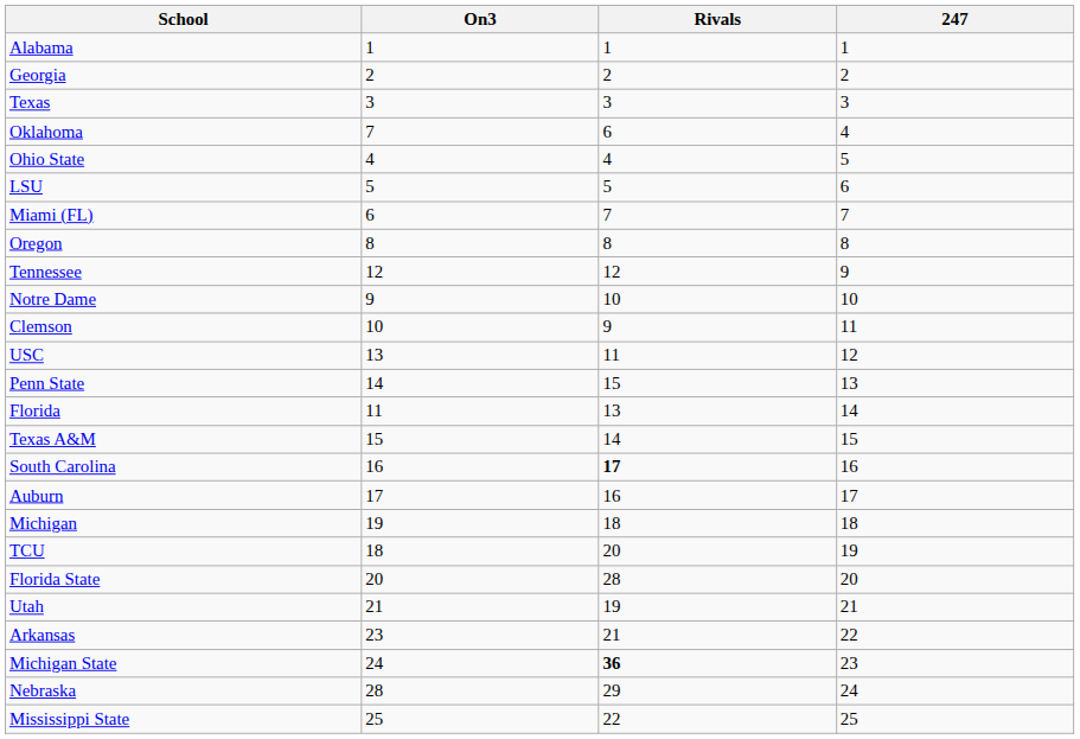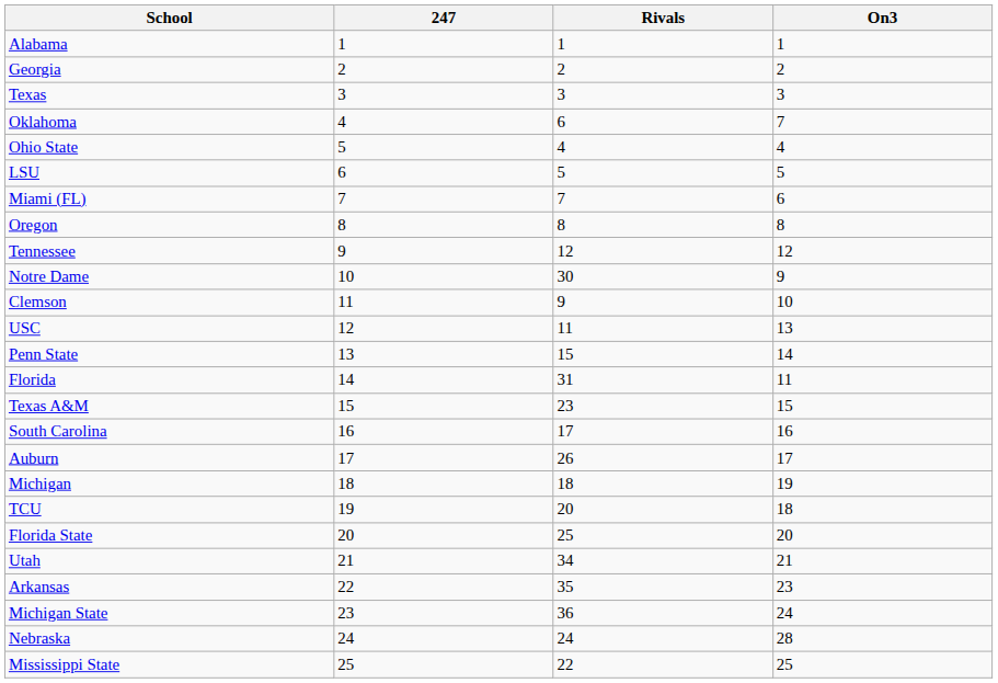 <table class="wikitable sortable">
 <tr>
 <th bgcolor="#DDDDFF" width="12%">School</th>
+<th bgcolor="#DDDDFF" width="8%">247 </th>
+<th bgcolor="#DDDDFF" width="8%">Rivals</th>
 <th bgcolor="#DDDDFF" width="8%">On3</th>
-<th bgcolor="#DDDDFF" width="8%">Rivals</th>
-<th bgcolor="#DDDDFF" width="8%">247 </th>
 </tr>
 <tr>
 <td><a href='#'>Alabama</a></td>
 <td>1</td>
 <td>1</td>
 <td>1</td>
 </tr>
 <tr>
 <td><a href='#'>Georgia</a></td>
 <td>2</td>
 <td>2</td>
 <td>2</td>
 </tr>
 <tr>
 <td><a href='#'>Texas</a></td>
 <td>3</td>
 <td>3</td>
 <td>3</td>
 </tr>
 <tr>
 <td><a href='#'>Oklahoma</a></td>
+<td>4</td>
+<td>6</td>
 <td>7</td>
-<td>6</td>
+</tr>
+<tr>
+<td><a href='#'>Ohio State</a></td>
+<td>5</td>
+<td>4</td>
 <td>4</td>
 </tr>
 <tr>
-<td><a href='#'>Ohio State</a></td>
-<td>4</td>
-<td>4</td>
+<td><a href='#'>LSU</a></td>
+<td>6</td>
+<td>5</td>
 <td>5</td>
 </tr>
 <tr>
-<td><a href='#'>LSU</a></td>
-<td>5</td>
-<td>5</td>
-<td>6</td>
-</tr>
-<tr>
 <td><a href='#'>Miami (FL)</a></td>
-<td>6</td>
 <td>7</td>
 <td>7</td>
+<td>6</td>
 </tr>
 <tr>
 <td><a href='#'>Oregon</a></td>
 <td>8</td>
 <td>8</td>
 <td>8</td>
 </tr>
 <tr>
 <td><a href='#'>Tennessee</a></td>
+<td>9</td>
 <td>12</td>
 <td>12</td>
+</tr>
+<tr>
+<td><a href='#'>Notre Dame</a></td>
+<td>10</td>
+<td>30</td>
 <td>9</td>
 </tr>
 <tr>
-<td><a href='#'>Notre Dame</a></td>
+<td><a href='#'>Clemson</a></td>
+<td>11</td>
 <td>9</td>
-<td>10</td>
 <td>10</td>
 </tr>
 <tr>
-<td><a href='#'>Clemson</a></td>
-<td>10</td>
-<td>9</td>
+<td><a href='#'>USC</a></td>
+<td>12</td>
 <td>11</td>
-</tr>
-<tr>
-<td><a href='#'>USC</a></td>
 <td>13</td>
-<td>11</td>
-<td>12</td>
 </tr>
 <tr>
 <td><a href='#'>Penn State</a></td>
+<td>13</td>
+<td>15</td>
 <td>14</td>
-<td>15</td>
-<td>13</td>
 </tr>
 <tr>
 <td><a href='#'>Florida</a></td>
+<td>14</td>
+<td>31</td>
 <td>11</td>
-<td>13</td>
-<td>14</td>
 </tr>
 <tr>
 <td><a href='#'>Texas A&M</a></td>
 <td>15</td>
-<td>14</td>
+<td>23</td>
 <td>15</td>
 </tr>
 <tr>
 <td><a href='#'>South Carolina</a></td>
 <td>16</td>
-<td><strong>17</strong></td>
+<td>17</td>
 <td>16</td>
 </tr>
 <tr>
 <td><a href='#'>Auburn</a></td>
 <td>17</td>
-<td>16</td>
+<td>26</td>
 <td>17</td>
 </tr>
 <tr>
 <td><a href='#'>Michigan</a></td>
-<td>19</td>
 <td>18</td>
 <td>18</td>
+<td>19</td>
 </tr>
 <tr>
 <td><a href='#'>TCU</a></td>
+<td>19</td>
+<td>20</td>
 <td>18</td>
-<td>20</td>
-<td>19</td>
 </tr>
 <tr>
 <td><a href='#'>Florida State</a></td>
 <td>20</td>
-<td>28</td>
+<td>25</td>
 <td>20</td>
 </tr>
 <tr>
 <td><a href='#'>Utah</a></td>
 <td>21</td>
-<td>19</td>
+<td>34</td>
 <td>21</td>
 </tr>
 <tr>
 <td><a href='#'>Arkansas</a></td>
+<td>22</td>
+<td>35</td>
 <td>23</td>
-<td>21</td>
-<td>22</td>
 </tr>
 <tr>
 <td><a href='#'>Michigan State</a></td>
+<td>23</td>
+<td>36</td>
 <td>24</td>
-<td><strong>36</strong></td>
-<td>23</td>
 </tr>
 <tr>
 <td><a href='#'>Nebraska</a></td>
+<td>24</td>
+<td>24</td>
 <td>28</td>
-<td>29</td>
-<td>24</td>
 </tr>
 <tr>
 <td><a href='#'>Mississippi State</a></td>
 <td>25</td>
 <td>22</td>
 <td>25</td>
 </tr>
 </table>
